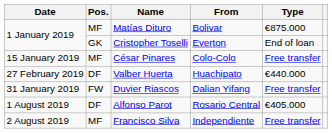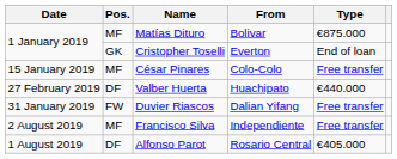 <table class="wikitable">
 <tr>
 <th>Date</th>
 <th>Pos.</th>
 <th>Name</th>
 <th>From</th>
 <th>Type</th>
 <th></th>
 </tr>
 <tr>
 <td rowspan="2">1 January 2019</td>
 <td>MF</td>
 <td> <a href='#'>Matías Dituro</a></td>
 <td> <a href='#'>Bolivar</a></td>
 <td>€875.000</td>
 <td></td>
 </tr>
 <tr>
 <td>GK</td>
 <td> <a href='#'>Cristopher Toselli</a></td>
 <td><a href='#'>Everton</a></td>
 <td>End of loan</td>
 <td></td>
 </tr>
 <tr>
 <td>15 January 2019</td>
 <td>MF</td>
 <td> <a href='#'>César Pinares</a></td>
 <td><a href='#'>Colo-Colo</a></td>
 <td><a href='#'>Free transfer</a></td>
 <td></td>
 </tr>
 <tr>
 <td>27 February 2019</td>
 <td>DF</td>
 <td> <a href='#'>Valber Huerta</a></td>
 <td><a href='#'>Huachipato</a></td>
 <td>€440.000</td>
 <td></td>
 </tr>
 <tr>
 <td>31 January 2019</td>
 <td>FW</td>
 <td> <a href='#'>Duvier Riascos</a></td>
 <td> <a href='#'>Dalian Yifang</a></td>
 <td><a href='#'>Free transfer</a></td>
 <td></td>
 </tr>
 <tr>
+<td>2 August 2019</td>
+<td>MF</td>
+<td> <a href='#'>Francisco Silva</a></td>
+<td> <a href='#'>Independiente</a></td>
+<td><a href='#'>Free transfer</a></td>
+<td></td>
+</tr>
+<tr>
 <td>1 August 2019</td>
 <td>DF</td>
 <td> <a href='#'>Alfonso Parot</a></td>
 <td> <a href='#'>Rosario Central</a></td>
 <td>€405.000</td>
 <td></td>
 </tr>
-<tr>
-<td>2 August 2019</td>
-<td>MF</td>
-<td> <a href='#'>Francisco Silva</a></td>
-<td> <a href='#'>Independiente</a></td>
-<td><a href='#'>Free transfer</a></td>
-<td></td>
-</tr>
 </table>
